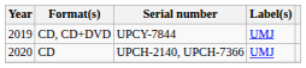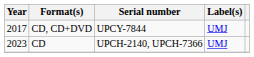 <table class="wikitable sortable plainrowheaders">
 <tr>
 <th scope="col">Year</th>
 <th scope="col">Format(s)</th>
 <th scope="col">Serial number</th>
 <th scope="col">Label(s)</th>
 <th scope="col"></th>
 </tr>
 <tr>
-<td>2019</td>
+<td>2017</td>
 <td>CD, CD+DVD</td>
 <td>UPCY-7844</td>
 <td><a href='#'>UMJ</a></td>
 <td></td>
 </tr>
 <tr>
-<td>2020</td>
+<td>2023</td>
 <td>CD</td>
 <td>UPCH-2140, UPCH-7366</td>
 <td><a href='#'>UMJ</a></td>
 <td></td>
 </tr>
 <tr>
 </tr>
 </table>
